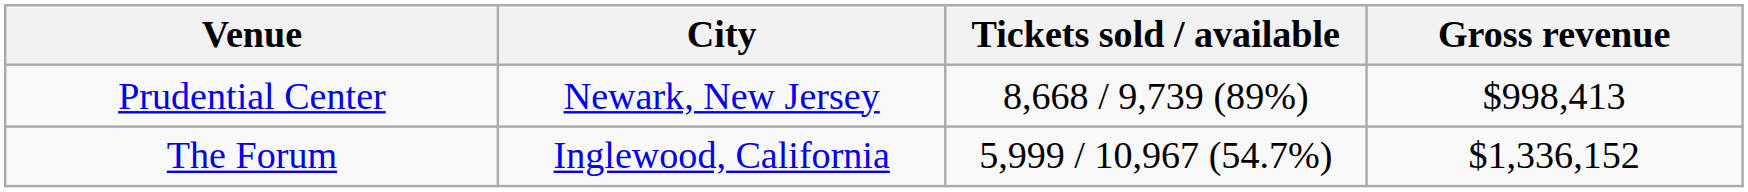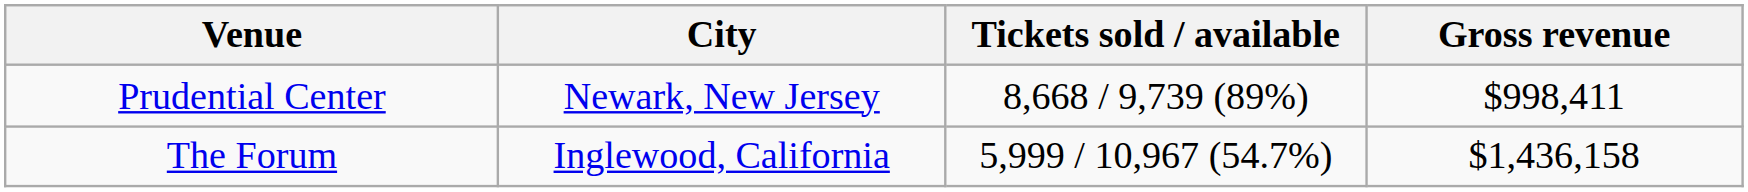 <table class="wikitable">
 <tr bgcolor="#CCCCCC">
 <th width="200">Venue</th>
 <th width="180">City</th>
 <th width="170">Tickets sold / available</th>
 <th width="150">Gross revenue</th>
 </tr>
 <tr>
 <td align="center"><a href='#'>Prudential Center</a></td>
 <td align="center"><a href='#'>Newark, New Jersey</a></td>
 <td align="center">8,668 / 9,739 (89%)</td>
-<td align="center">$998,413</td>
+<td align="center">$998,411</td>
 </tr>
 <tr>
 <td align="center"><a href='#'>The Forum</a></td>
 <td align="center"><a href='#'>Inglewood, California</a></td>
 <td align="center">5,999 / 10,967 (54.7%)</td>
-<td align="center">$1,336,152</td>
+<td align="center">$1,436,158</td>
 </tr>
 </table>
